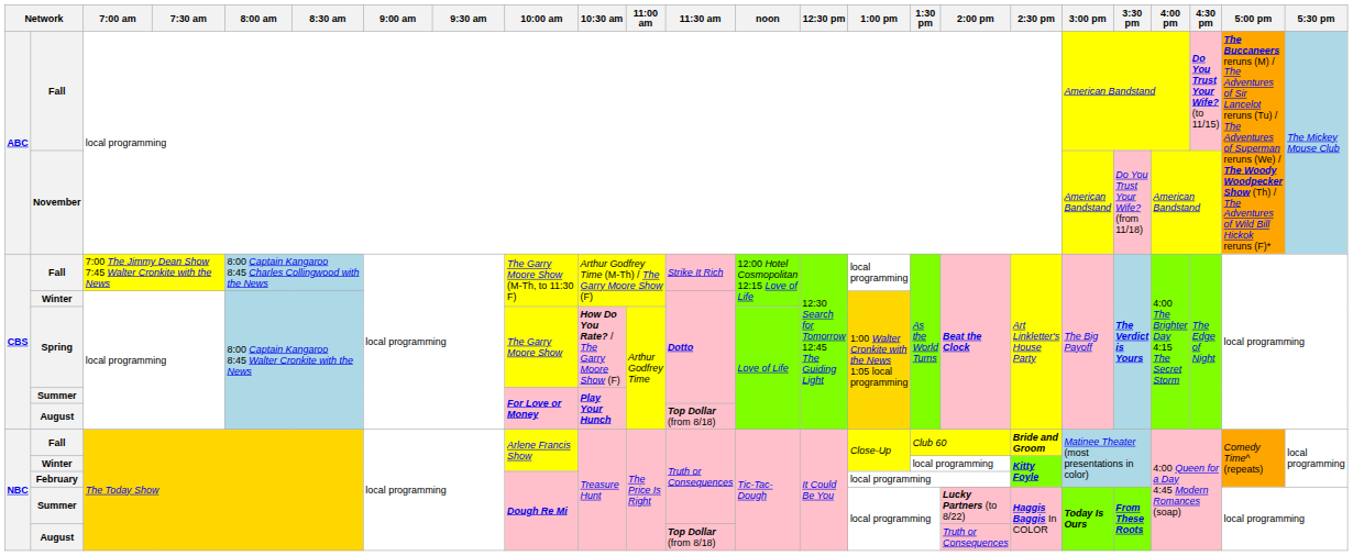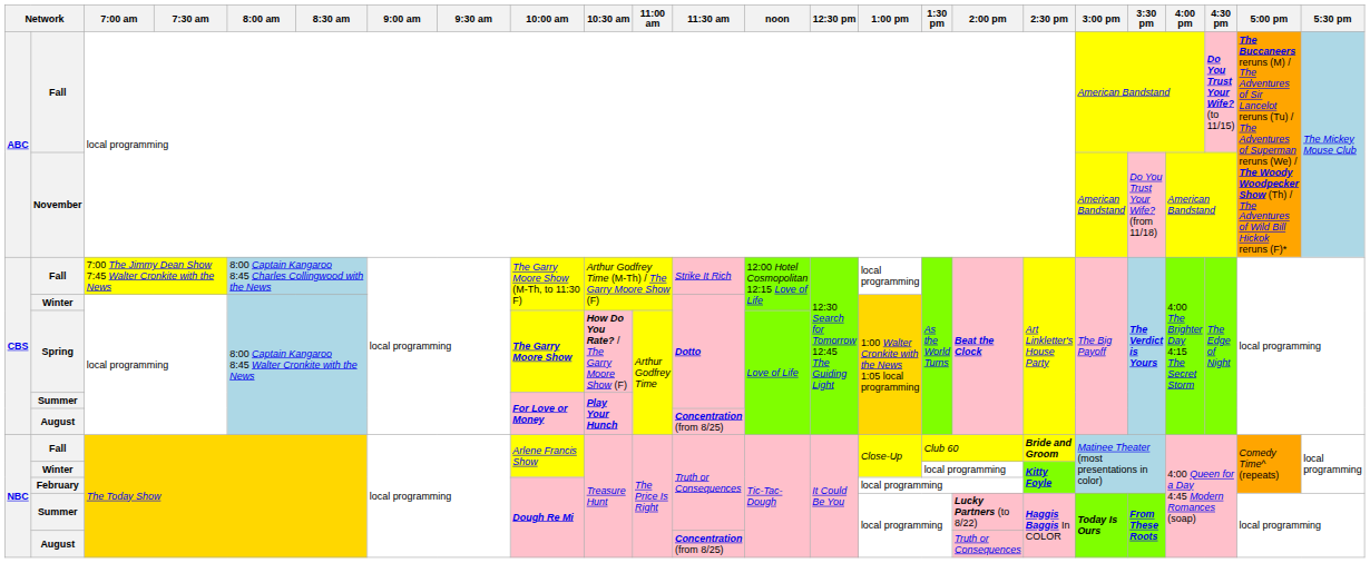 <table class=wikitable style="font-size:90%">
 <tr>
 <th width="1.5%" bgcolor="#C0C0C0" colspan="2">Network</th>
 <th width="13%" bgcolor="#C0C0C0">7:00 am</th>
 <th width="14%" bgcolor="#C0C0C0">7:30 am</th>
 <th width="13%" bgcolor="#C0C0C0">8:00 am</th>
 <th width="14%" bgcolor="#C0C0C0">8:30 am</th>
 <th width="13%" bgcolor="#C0C0C0">9:00 am</th>
 <th width="14%" bgcolor="#C0C0C0">9:30 am</th>
 <th width="13%" bgcolor="#C0C0C0">10:00 am</th>
 <th width="14%" bgcolor="#C0C0C0">10:30 am</th>
 <th width="13%" bgcolor="#C0C0C0">11:00 am</th>
 <th width="14%" bgcolor="#C0C0C0">11:30 am</th>
 <th width="13%" bgcolor="#C0C0C0">noon</th>
 <th width="14%" bgcolor="#C0C0C0">12:30 pm</th>
 <th width="13%" bgcolor="#C0C0C0">1:00 pm</th>
 <th width="14%" bgcolor="#C0C0C0">1:30 pm</th>
 <th width="13%" bgcolor="#C0C0C0">2:00 pm</th>
 <th width="14%" bgcolor="#C0C0C0">2:30 pm</th>
 <th width="13%" bgcolor="#C0C0C0">3:00 pm</th>
 <th width="14%" bgcolor="#C0C0C0">3:30 pm</th>
 <th width="13%" bgcolor="#C0C0C0">4:00 pm</th>
 <th width="14%" bgcolor="#C0C0C0">4:30 pm</th>
 <th width="13%" bgcolor="#C0C0C0">5:00 pm</th>
 <th width="14%" bgcolor="#C0C0C0">5:30 pm</th>
 </tr>
 <tr>
 <th bgcolor="#C0C0C0" rowspan=2><a href='#'>ABC</a></th>
 <th bgcolor=#C0C0C0>Fall</th>
 <td bgcolor="white" colspan="16" rowspan=2>local programming</td>
 <td bgcolor="yellow" colspan=3><em><a href='#'>American Bandstand</a></em></td>
 <td bgcolor="pink"><strong><em><a href='#'>Do You Trust Your Wife?</a></em></strong> (to 11/15)</td>
 <td bgcolor="orange" rowspan=2><strong><em><a href='#'>The Buccaneers</a></em></strong> reruns (M) / <em><a href='#'>The Adventures of Sir Lancelot</a></em> reruns (Tu) / <em><a href='#'>The Adventures of Superman</a></em> reruns (We) / <strong><em><a href='#'>The Woody Woodpecker Show</a></em></strong> (Th) / <em><a href='#'>The Adventures of Wild Bill Hickok</a></em> reruns (F)*</td>
 <td bgcolor="lightblue" rowspan=2><em><a href='#'>The Mickey Mouse Club</a></em></td>
 </tr>
 <tr>
 <th bgcolor=#C0C0C0>November</th>
 <td bgcolor="yellow"><em><a href='#'>American Bandstand</a></em></td>
 <td bgcolor="pink"><em><a href='#'>Do You Trust Your Wife?</a></em> (from 11/18)</td>
 <td bgcolor="yellow" colspan="2"><em><a href='#'>American Bandstand</a></em></td>
 </tr>
 <tr>
 <th bgcolor="#C0C0C0" rowspan=5><a href='#'>CBS</a></th>
 <th bgcolor=#C0C0C0>Fall</th>
 <td bgcolor="yellow" colspan="2">7:00 <em><a href='#'>The Jimmy Dean Show</a></em><br>7:45 <em><a href='#'>Walter Cronkite with the News</a></em></td>
 <td bgcolor="lightblue" colspan="2">8:00 <em><a href='#'>Captain Kangaroo</a></em><br>8:45 <em><a href='#'>Charles Collingwood with the News</a></em></td>
 <td bgcolor="white" colspan="2" rowspan=5>local programming</td>
 <td bgcolor="yellow" rowspan=2><em><a href='#'>The Garry Moore Show</a></em> (M-Th, to 11:30 F)</td>
 <td bgcolor="yellow" colspan="2" rowspan=2><em>Arthur Godfrey Time</em> (M-Th) / <em><a href='#'>The Garry Moore Show</a></em> (F)</td>
 <td bgcolor="pink"><em><a href='#'>Strike It Rich</a></em></td>
 <td bgcolor="chartreuse" rowspan=2>12:00 <em>Hotel Cosmopolitan</em><br>12:15 <em><a href='#'>Love of Life</a></em></td>
 <td bgcolor="chartreuse" rowspan=5>12:30 <em><a href='#'>Search for Tomorrow</a></em><br>12:45 <em><a href='#'>The Guiding Light</a></em></td>
 <td bgcolor="white">local programming</td>
 <td bgcolor="chartreuse" rowspan=5><em><a href='#'>As the World Turns</a></em></td>
 <td bgcolor="pink" rowspan=5><strong><em><a href='#'>Beat the Clock</a></em></strong></td>
 <td bgcolor="yellow" rowspan=5><em><a href='#'>Art Linkletter's House Party</a></em></td>
 <td bgcolor="pink" rowspan=5><em><a href='#'>The Big Payoff</a></em></td>
 <td bgcolor="lightblue" rowspan=5><strong><em><a href='#'>The Verdict is Yours</a></em></strong></td>
 <td bgcolor="chartreuse" rowspan=5>4:00 <em><a href='#'>The Brighter Day</a></em><br>4:15 <em><a href='#'>The Secret Storm</a></em></td>
 <td bgcolor="chartreuse" rowspan=5><em><a href='#'>The Edge of Night</a></em></td>
 <td bgcolor="white" colspan="2" rowspan=5>local programming</td>
 </tr>
 <tr>
 <th bgcolor=#C0C0C0>Winter</th>
 <td bgcolor="white" colspan="2" rowspan=4>local programming</td>
 <td bgcolor="lightblue" colspan="2" rowspan=4>8:00 <em><a href='#'>Captain Kangaroo</a></em><br>8:45 <em><a href='#'>Walter Cronkite with the News</a></em></td>
 <td bgcolor="pink" rowspan=3><strong><em><a href='#'>Dotto</a></em></strong></td>
 <td bgcolor="gold" rowspan=4>1:00 <em><a href='#'>Walter Cronkite with the News</a></em><br>1:05 local programming</td>
 </tr>
 <tr>
 <th bgcolor=#C0C0C0>Spring</th>
-<td bgcolor="yellow"><em><a href='#'>The Garry Moore Show</a></em></td>
+<td bgcolor="yellow"><strong><em><a href='#'>The Garry Moore Show</a></em></strong></td>
 <td bgcolor="pink"><strong><em>How Do You Rate?</em></strong> / <em><a href='#'>The Garry Moore Show</a></em> (F)</td>
 <td bgcolor="yellow" rowspan=3><em>Arthur Godfrey Time</em></td>
 <td bgcolor="chartreuse" rowspan=3><em><a href='#'>Love of Life</a></em></td>
 </tr>
 <tr>
 <th bgcolor=#C0C0C0>Summer</th>
 <td bgcolor="pink" rowspan=2><strong><em><a href='#'>For Love or Money</a></em></strong></td>
 <td bgcolor="pink" rowspan=2><strong><em><a href='#'>Play Your Hunch</a></em></strong></td>
 </tr>
 <tr>
 <th bgcolor=#C0C0C0>August</th>
-<td bgcolor="pink"><strong><em>Top Dollar</em></strong> (from 8/18)</td>
+<td bgcolor="pink"><strong><em><a href='#'>Concentration</a></em></strong> (from 8/25)</td>
 </tr>
 <tr>
 <th bgcolor="#C0C0C0" rowspan=5><a href='#'>NBC</a></th>
 <th bgcolor=#C0C0C0>Fall</th>
 <td bgcolor="gold" colspan="4" rowspan=5><em><a href='#'>The Today Show</a></em></td>
 <td bgcolor="white" colspan="2" rowspan=5>local programming</td>
 <td bgcolor="yellow" rowspan=2><em><a href='#'>Arlene Francis Show</a></em></td>
 <td bgcolor="pink" rowspan=5><em><a href='#'>Treasure Hunt</a></em></td>
 <td bgcolor="pink" rowspan=5><em><a href='#'>The Price Is Right</a></em></td>
 <td bgcolor="pink" rowspan=4><em><a href='#'>Truth or Consequences</a></em></td>
 <td bgcolor="pink" rowspan=5><em><a href='#'>Tic-Tac-Dough</a></em></td>
 <td bgcolor="pink" rowspan=5><em><a href='#'>It Could Be You</a></em></td>
 <td bgcolor="yellow" rowspan=2><em>Close-Up</em></td>
 <td bgcolor="yellow" colspan="2"><em>Club 60</em></td>
 <td bgcolor="yellow"><strong><em>Bride and Groom</em></strong></td>
 <td bgcolor="lightblue" colspan="2" rowspan=3><em><a href='#'>Matinee Theater</a></em> (most presentations in color)</td>
 <td bgcolor="pink" colspan="2" rowspan=5>4:00 <em><a href='#'>Queen for a Day</a></em><br>4:45 <em><a href='#'>Modern Romances</a></em> (soap)</td>
 <td bgcolor="orange" rowspan=3><em>Comedy Time</em>^ (repeats)</td>
 <td bgcolor="white" rowspan=3>local programming</td>
 </tr>
 <tr>
 <th bgcolor=#C0C0C0>Winter</th>
 <td bgcolor="white" colspan="2">local programming</td>
 <td bgcolor="chartreuse" rowspan=2><strong><em><a href='#'>Kitty Foyle</a></em></strong></td>
 </tr>
 <tr>
 <th bgcolor=#C0C0C0>February</th>
 <td bgcolor="pink" rowspan=3><strong><em><a href='#'>Dough Re Mi</a></em></strong></td>
 <td bgcolor="white" colspan="3">local programming</td>
 </tr>
 <tr>
 <th bgcolor=#C0C0C0>Summer</th>
 <td bgcolor="white" colspan="2" rowspan=2>local programming</td>
 <td bgcolor="pink"><strong><em>Lucky Partners</em></strong> (to 8/22)</td>
 <td bgcolor="pink" rowspan=2><strong><em><a href='#'>Haggis Baggis</a></em></strong> In <span>C</span><span>O</span><span>L</span><span>O</span><span>R</span></td>
 <td bgcolor="chartreuse" rowspan=2><strong><em>Today Is Ours</em></strong></td>
 <td bgcolor="chartreuse" rowspan=2><strong><em><a href='#'>From These Roots</a></em></strong></td>
 <td bgcolor="white" colspan="2" rowspan=2>local programming</td>
 </tr>
 <tr>
 <th bgcolor=#C0C0C0>August</th>
-<td bgcolor="pink"><strong><em>Top Dollar</em></strong> (from 8/18)</td>
+<td bgcolor="pink"><strong><em><a href='#'>Concentration</a></em></strong> (from 8/25)</td>
 <td bgcolor="pink"><em><a href='#'>Truth or Consequences</a></em></td>
 </tr>
 </table>
